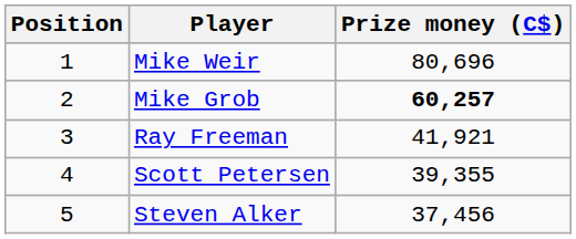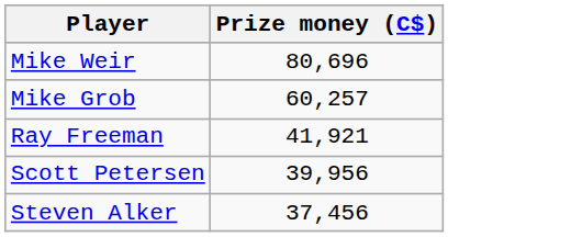 <table class=wikitable>
 <tr>
-<th>Position</th>
 <th>Player</th>
 <th>Prize money (<a href='#'>C$</a>)</th>
 </tr>
 <tr>
-<td align=center>1</td>
 <td> <a href='#'>Mike Weir</a></td>
 <td align=center>80,696</td>
 </tr>
 <tr>
-<td align=center>2</td>
 <td> <a href='#'>Mike Grob</a></td>
-<td align=center><strong>60,257</strong></td>
+<td align=center>60,257</td>
 </tr>
 <tr>
-<td align=center>3</td>
 <td> <a href='#'>Ray Freeman</a></td>
 <td align=center>41,921</td>
 </tr>
 <tr>
-<td align=center>4</td>
 <td> <a href='#'>Scott Petersen</a></td>
-<td align=center>39,355</td>
+<td align=center>39,956</td>
 </tr>
 <tr>
-<td align=center>5</td>
 <td> <a href='#'>Steven Alker</a></td>
 <td align=center>37,456</td>
 </tr>
 </table>
